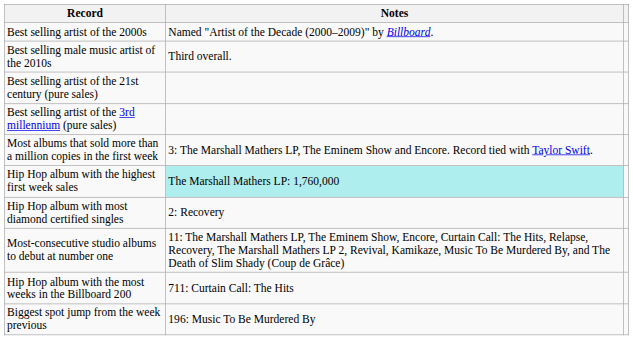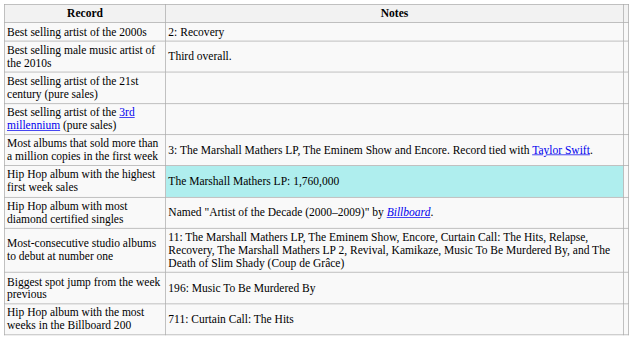 <table class="wikitable">
 <tr>
 <th>Record</th>
 <th>Notes</th>
 <th></th>
 </tr>
 <tr>
 <td>Best selling artist of the 2000s</td>
-<td>Named "Artist of the Decade (2000–2009)" by <em><a href='#'>Billboard</a></em>.</td>
+<td>2: Recovery</td>
 <td></td>
 </tr>
 <tr>
 <td>Best selling male music artist of the 2010s</td>
 <td>Third overall.</td>
 <td></td>
 </tr>
 <tr>
 <td>Best selling artist of the 21st century (pure sales)</td>
 <td></td>
 <td></td>
 </tr>
 <tr>
 <td>Best selling artist of the <a href='#'>3rd millennium</a> (pure sales)</td>
 <td></td>
 <td></td>
 </tr>
 <tr>
 <td>Most albums that sold more than a million copies in the first week</td>
 <td>3: The Marshall Mathers LP, The Eminem Show and Encore. Record tied with <a href='#'>Taylor Swift</a>.</td>
 <td></td>
 </tr>
 <tr>
 <td>Hip Hop album with the highest first week sales</td>
 <td style="background: paleturquoise;">The Marshall Mathers LP: 1,760,000</td>
 <td></td>
 </tr>
 <tr>
 <td>Hip Hop album with most diamond certified singles</td>
-<td>2: Recovery</td>
+<td>Named "Artist of the Decade (2000–2009)" by <em><a href='#'>Billboard</a></em>.</td>
 <td></td>
 </tr>
 <tr>
 <td>Most-consecutive studio albums to debut at number one</td>
 <td>11: The Marshall Mathers LP, The Eminem Show, Encore, Curtain Call: The Hits, Relapse, Recovery, The Marshall Mathers LP 2, Revival, Kamikaze, Music To Be Murdered By, and The Death of Slim Shady (Coup de Grâce)</td>
 <td></td>
 </tr>
 <tr>
+<td>Biggest spot jump from the week previous</td>
+<td>196: Music To Be Murdered By</td>
+<td></td>
+</tr>
+<tr>
 <td>Hip Hop album with the most weeks in the Billboard 200</td>
 <td>711: Curtain Call: The Hits</td>
 <td></td>
 </tr>
-<tr>
-<td>Biggest spot jump from the week previous</td>
-<td>196: Music To Be Murdered By</td>
-<td></td>
-</tr>
 </table>
